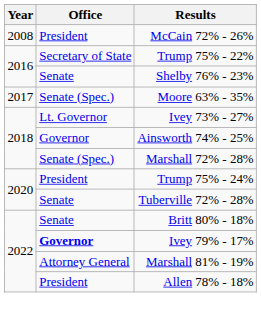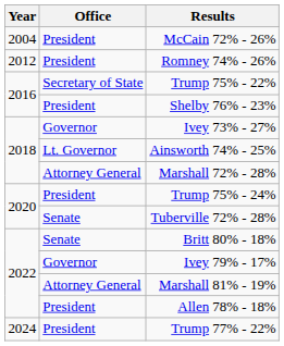 <table class=wikitable>
 <tr>
 <th>Year</th>
 <th>Office</th>
 <th>Results</th>
 </tr>
 <tr>
-<td>2008</td>
+<td>2004</td>
 <td><a href='#'>President</a></td>
 <td align="right" ><a href='#'>McCain</a> 72% - 26%</td>
+</tr>
+<tr>
+<td>2012</td>
+<td><a href='#'>President</a></td>
+<td align="right" ><a href='#'>Romney</a> 74% - 26%</td>
 </tr>
 <tr>
 <td rowspan=2>2016</td>
 <td><a href='#'>Secretary of State</a></td>
 <td align="right" ><a href='#'>Trump</a> 75% - 22%</td>
 </tr>
 <tr>
-<td><a href='#'>Senate</a></td>
+<td><a href='#'>President</a></td>
 <td align="right" ><a href='#'>Shelby</a> 76% - 23%</td>
 </tr>
 <tr>
-<td>2017</td>
-<td><a href='#'>Senate (Spec.)</a></td>
-<td align="right" ><a href='#'>Moore</a> 63% - 35%</td>
-</tr>
-<tr>
 <td rowspan=3>2018</td>
-<td><a href='#'>Lt. Governor</a></td>
+<td><a href='#'>Governor</a></td>
 <td align="right" ><a href='#'>Ivey</a> 73% - 27%</td>
 </tr>
 <tr>
-<td><a href='#'>Governor</a></td>
+<td><a href='#'>Lt. Governor</a></td>
 <td align="right" ><a href='#'>Ainsworth</a> 74% - 25%</td>
 </tr>
 <tr>
-<td><a href='#'>Senate (Spec.)</a></td>
+<td><a href='#'>Attorney General</a></td>
 <td align="right" ><a href='#'>Marshall</a> 72% - 28%</td>
 </tr>
 <tr>
 <td rowspan=2>2020</td>
 <td><a href='#'>President</a></td>
 <td align="right" ><a href='#'>Trump</a> 75% - 24%</td>
 </tr>
 <tr>
 <td><a href='#'>Senate</a></td>
 <td align="right" ><a href='#'>Tuberville</a> 72% - 28%</td>
 </tr>
 <tr>
 <td rowspan=4>2022</td>
 <td><a href='#'>Senate</a></td>
 <td align="right" ><a href='#'>Britt</a> 80% - 18%</td>
 </tr>
 <tr>
-<td><strong><a href='#'>Governor</a></strong></td>
+<td><a href='#'>Governor</a></td>
 <td align="right" ><a href='#'>Ivey</a> 79% - 17%</td>
 </tr>
 <tr>
 <td><a href='#'>Attorney General</a></td>
 <td align="right" ><a href='#'>Marshall</a> 81% - 19%</td>
 </tr>
 <tr>
 <td><a href='#'>President</a></td>
 <td align="right" ><a href='#'>Allen</a> 78% - 18%</td>
 </tr>
+<tr>
+<td>2024</td>
+<td><a href='#'>President</a></td>
+<td align="right" ><a href='#'>Trump</a> 77% - 22%</td>
+</tr>
 </table>
